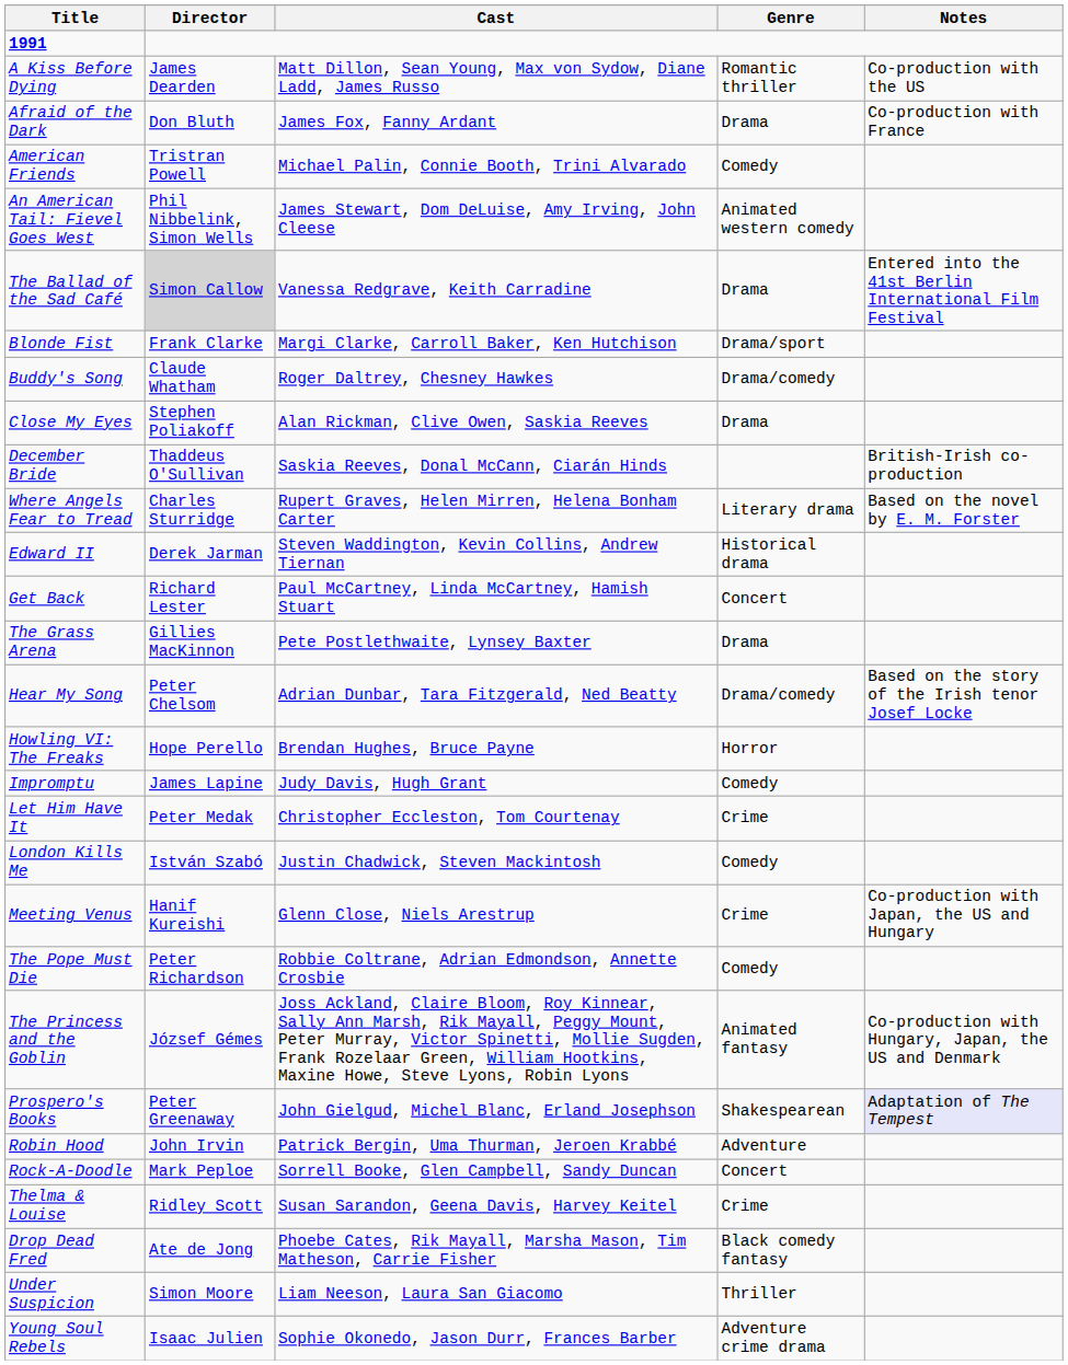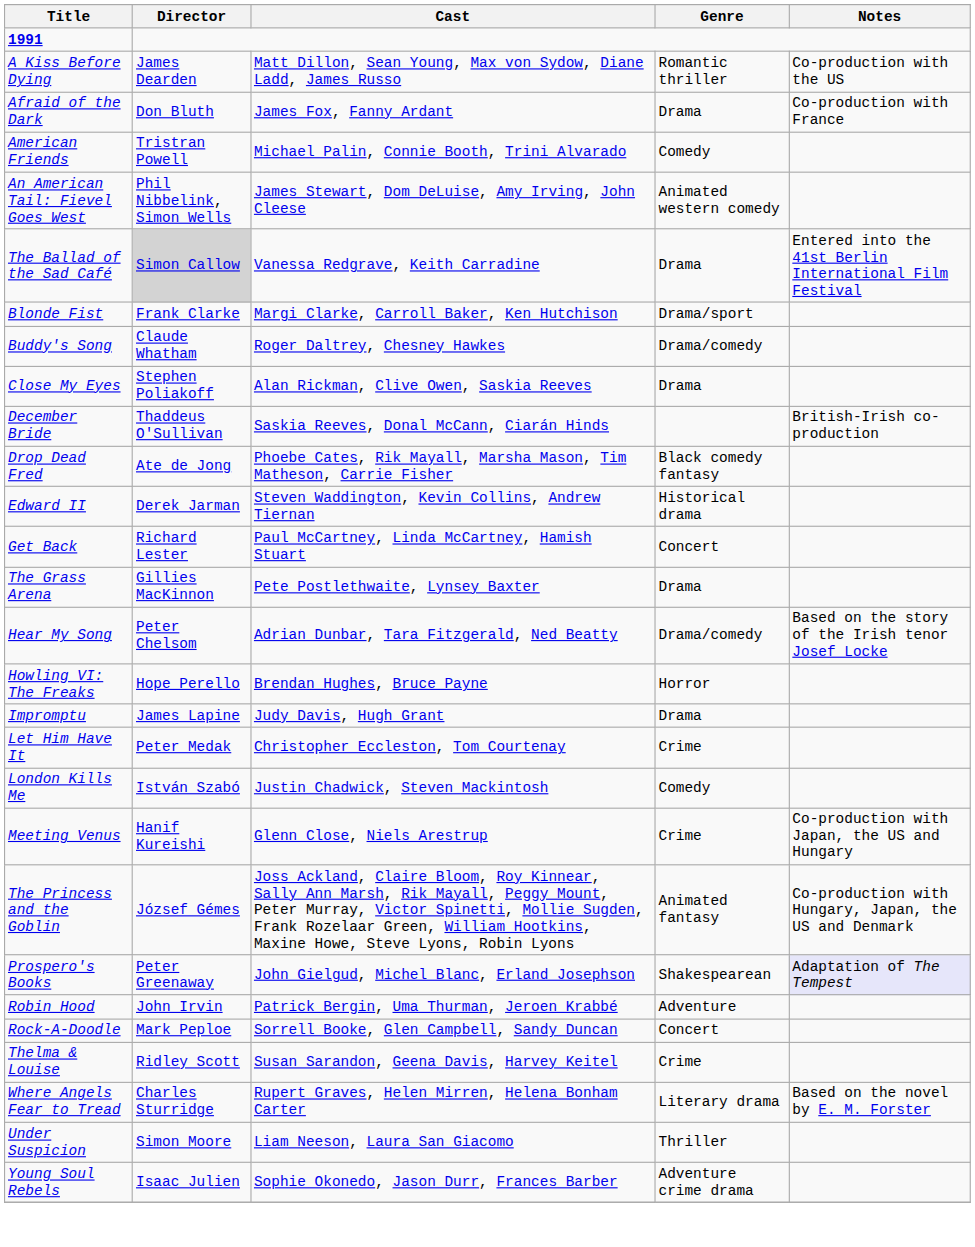 <table class="wikitable">
 <tr>
 </tr>
 <tr>
 <th>Title</th>
 <th>Director</th>
 <th>Cast</th>
 <th>Genre</th>
 <th>Notes</th>
 </tr>
 <tr ±>
 <td><strong><a href='#'>1991</a></strong></td>
 </tr>
 <tr>
 <td><em><a href='#'>A Kiss Before Dying</a></em></td>
 <td><a href='#'>James Dearden</a></td>
 <td><a href='#'>Matt Dillon</a>, <a href='#'>Sean Young</a>, <a href='#'>Max von Sydow</a>, <a href='#'>Diane Ladd</a>, <a href='#'>James Russo</a></td>
 <td>Romantic thriller</td>
 <td>Co-production with the US</td>
 </tr>
 <tr>
 <td><em><a href='#'>Afraid of the Dark</a></em></td>
 <td><a href='#'>Don Bluth</a></td>
 <td><a href='#'>James Fox</a>, <a href='#'>Fanny Ardant</a></td>
 <td>Drama</td>
 <td>Co-production with France</td>
 </tr>
 <tr>
 <td><em><a href='#'>American Friends</a></em></td>
 <td><a href='#'>Tristran Powell</a></td>
 <td><a href='#'>Michael Palin</a>, <a href='#'>Connie Booth</a>, <a href='#'>Trini Alvarado</a></td>
 <td>Comedy</td>
 <td></td>
 </tr>
 <tr>
 <td><em><a href='#'>An American Tail: Fievel Goes West</a></em></td>
 <td><a href='#'>Phil Nibbelink</a>, <a href='#'>Simon Wells</a></td>
 <td><a href='#'>James Stewart</a>, <a href='#'>Dom DeLuise</a>, <a href='#'>Amy Irving</a>, <a href='#'>John Cleese</a></td>
 <td>Animated western comedy</td>
 <td></td>
 </tr>
 <tr>
 <td><em><a href='#'>The Ballad of the Sad Café</a></em></td>
 <td style="background: lightgrey;"><a href='#'>Simon Callow</a></td>
 <td><a href='#'>Vanessa Redgrave</a>, <a href='#'>Keith Carradine</a></td>
 <td>Drama</td>
 <td>Entered into the <a href='#'>41st Berlin International Film Festival</a></td>
 </tr>
 <tr>
 <td><em><a href='#'>Blonde Fist</a></em></td>
 <td><a href='#'>Frank Clarke</a></td>
 <td><a href='#'>Margi Clarke</a>, <a href='#'>Carroll Baker</a>, <a href='#'>Ken Hutchison</a></td>
 <td>Drama/sport</td>
 <td></td>
 </tr>
 <tr>
 <td><em><a href='#'>Buddy's Song</a></em></td>
 <td><a href='#'>Claude Whatham</a></td>
 <td><a href='#'>Roger Daltrey</a>, <a href='#'>Chesney Hawkes</a></td>
 <td>Drama/comedy</td>
 <td></td>
 </tr>
 <tr>
 <td><em><a href='#'>Close My Eyes</a></em></td>
 <td><a href='#'>Stephen Poliakoff</a></td>
 <td><a href='#'>Alan Rickman</a>, <a href='#'>Clive Owen</a>, <a href='#'>Saskia Reeves</a></td>
 <td>Drama</td>
 <td></td>
 </tr>
 <tr>
 <td><em><a href='#'>December Bride</a></em></td>
 <td><a href='#'>Thaddeus O'Sullivan</a></td>
 <td><a href='#'>Saskia Reeves</a>, <a href='#'>Donal McCann</a>, <a href='#'>Ciarán Hinds</a></td>
 <td></td>
 <td>British-Irish co-production</td>
 </tr>
 <tr>
-<td><em><a href='#'>Where Angels Fear to Tread</a></em></td>
-<td><a href='#'>Charles Sturridge</a></td>
-<td><a href='#'>Rupert Graves</a>, <a href='#'>Helen Mirren</a>, <a href='#'>Helena Bonham Carter</a></td>
-<td>Literary drama</td>
-<td>Based on the novel by <a href='#'>E. M. Forster</a></td>
+<td><em><a href='#'>Drop Dead Fred</a></em></td>
+<td><a href='#'>Ate de Jong</a></td>
+<td><a href='#'>Phoebe Cates</a>, <a href='#'>Rik Mayall</a>, <a href='#'>Marsha Mason</a>, <a href='#'>Tim Matheson</a>, <a href='#'>Carrie Fisher</a></td>
+<td>Black comedy fantasy</td>
+<td></td>
 </tr>
 <tr>
 <td><em><a href='#'>Edward II</a></em></td>
 <td><a href='#'>Derek Jarman</a></td>
 <td><a href='#'>Steven Waddington</a>, <a href='#'>Kevin Collins</a>, <a href='#'>Andrew Tiernan</a></td>
 <td>Historical drama</td>
 <td></td>
 </tr>
 <tr>
 <td><em><a href='#'>Get Back</a></em></td>
 <td><a href='#'>Richard Lester</a></td>
 <td><a href='#'>Paul McCartney</a>, <a href='#'>Linda McCartney</a>, <a href='#'>Hamish Stuart</a></td>
 <td>Concert</td>
 <td></td>
 </tr>
 <tr>
 <td><em><a href='#'>The Grass Arena</a></em></td>
 <td><a href='#'>Gillies MacKinnon</a></td>
 <td><a href='#'>Pete Postlethwaite</a>, <a href='#'>Lynsey Baxter</a></td>
 <td>Drama</td>
 <td></td>
 </tr>
 <tr>
 <td><em><a href='#'>Hear My Song</a></em></td>
 <td><a href='#'>Peter Chelsom</a></td>
 <td><a href='#'>Adrian Dunbar</a>, <a href='#'>Tara Fitzgerald</a>, <a href='#'>Ned Beatty</a></td>
 <td>Drama/comedy</td>
 <td>Based on the story of the Irish tenor <a href='#'>Josef Locke</a></td>
 </tr>
 <tr>
 <td><em><a href='#'>Howling VI: The Freaks</a></em></td>
 <td><a href='#'>Hope Perello</a></td>
 <td><a href='#'>Brendan Hughes</a>, <a href='#'>Bruce Payne</a></td>
 <td>Horror</td>
 <td></td>
 </tr>
 <tr>
 <td><em><a href='#'>Impromptu</a></em></td>
 <td><a href='#'>James Lapine</a></td>
 <td><a href='#'>Judy Davis</a>, <a href='#'>Hugh Grant</a></td>
-<td>Comedy</td>
+<td>Drama</td>
 <td></td>
 </tr>
 <tr>
 <td><em><a href='#'>Let Him Have It</a></em></td>
 <td><a href='#'>Peter Medak</a></td>
 <td><a href='#'>Christopher Eccleston</a>, <a href='#'>Tom Courtenay</a></td>
 <td>Crime</td>
 <td></td>
 </tr>
 <tr>
 <td><em><a href='#'>London Kills Me</a></em></td>
 <td><a href='#'>István Szabó</a></td>
 <td><a href='#'>Justin Chadwick</a>, <a href='#'>Steven Mackintosh</a></td>
 <td>Comedy</td>
 <td></td>
 </tr>
 <tr>
 <td><em><a href='#'>Meeting Venus</a></em></td>
 <td><a href='#'>Hanif Kureishi</a></td>
 <td><a href='#'>Glenn Close</a>, <a href='#'>Niels Arestrup</a></td>
 <td>Crime</td>
 <td>Co-production with Japan, the US and Hungary</td>
-</tr>
-<tr>
-<td><em><a href='#'>The Pope Must Die</a></em></td>
-<td><a href='#'>Peter Richardson</a></td>
-<td><a href='#'>Robbie Coltrane</a>, <a href='#'>Adrian Edmondson</a>, <a href='#'>Annette Crosbie</a></td>
-<td>Comedy</td>
-<td></td>
 </tr>
 <tr>
 <td><em><a href='#'>The Princess and the Goblin</a></em></td>
 <td><a href='#'>József Gémes</a></td>
 <td><a href='#'>Joss Ackland</a>, <a href='#'>Claire Bloom</a>, <a href='#'>Roy Kinnear</a>, <a href='#'>Sally Ann Marsh</a>, <a href='#'>Rik Mayall</a>, <a href='#'>Peggy Mount</a>, Peter Murray, <a href='#'>Victor Spinetti</a>, <a href='#'>Mollie Sugden</a>, Frank Rozelaar Green, <a href='#'>William Hootkins</a>, Maxine Howe, Steve Lyons, Robin Lyons</td>
 <td>Animated fantasy</td>
 <td>Co-production with Hungary, Japan, the US and Denmark</td>
 </tr>
 <tr>
 <td><em><a href='#'>Prospero's Books</a></em></td>
 <td><a href='#'>Peter Greenaway</a></td>
 <td><a href='#'>John Gielgud</a>, <a href='#'>Michel Blanc</a>, <a href='#'>Erland Josephson</a></td>
 <td>Shakespearean</td>
 <td style="background: lavender;">Adaptation of <em>The Tempest</em></td>
 </tr>
 <tr>
 <td><em><a href='#'>Robin Hood</a></em></td>
 <td><a href='#'>John Irvin</a></td>
 <td><a href='#'>Patrick Bergin</a>, <a href='#'>Uma Thurman</a>, <a href='#'>Jeroen Krabbé</a></td>
 <td>Adventure</td>
 <td></td>
 </tr>
 <tr>
 <td><em><a href='#'>Rock-A-Doodle</a></em></td>
 <td><a href='#'>Mark Peploe</a></td>
 <td><a href='#'>Sorrell Booke</a>, <a href='#'>Glen Campbell</a>, <a href='#'>Sandy Duncan</a></td>
 <td>Concert</td>
 <td></td>
 </tr>
 <tr>
 <td><em><a href='#'>Thelma & Louise</a></em></td>
 <td><a href='#'>Ridley Scott</a></td>
 <td><a href='#'>Susan Sarandon</a>, <a href='#'>Geena Davis</a>, <a href='#'>Harvey Keitel</a></td>
 <td>Crime</td>
 <td></td>
 </tr>
 <tr>
-<td><em><a href='#'>Drop Dead Fred</a></em></td>
-<td><a href='#'>Ate de Jong</a></td>
-<td><a href='#'>Phoebe Cates</a>, <a href='#'>Rik Mayall</a>, <a href='#'>Marsha Mason</a>, <a href='#'>Tim Matheson</a>, <a href='#'>Carrie Fisher</a></td>
-<td>Black comedy fantasy</td>
-<td></td>
+<td><em><a href='#'>Where Angels Fear to Tread</a></em></td>
+<td><a href='#'>Charles Sturridge</a></td>
+<td><a href='#'>Rupert Graves</a>, <a href='#'>Helen Mirren</a>, <a href='#'>Helena Bonham Carter</a></td>
+<td>Literary drama</td>
+<td>Based on the novel by <a href='#'>E. M. Forster</a></td>
 </tr>
 <tr>
 <td><em><a href='#'>Under Suspicion</a></em></td>
 <td><a href='#'>Simon Moore</a></td>
 <td><a href='#'>Liam Neeson</a>, <a href='#'>Laura San Giacomo</a></td>
 <td>Thriller</td>
 <td></td>
 </tr>
 <tr>
 <td><em><a href='#'>Young Soul Rebels</a></em></td>
 <td><a href='#'>Isaac Julien</a></td>
 <td><a href='#'>Sophie Okonedo</a>, <a href='#'>Jason Durr</a>, <a href='#'>Frances Barber</a></td>
 <td>Adventure crime drama</td>
 <td></td>
 </tr>
 <tr>
 </tr>
 </table>
